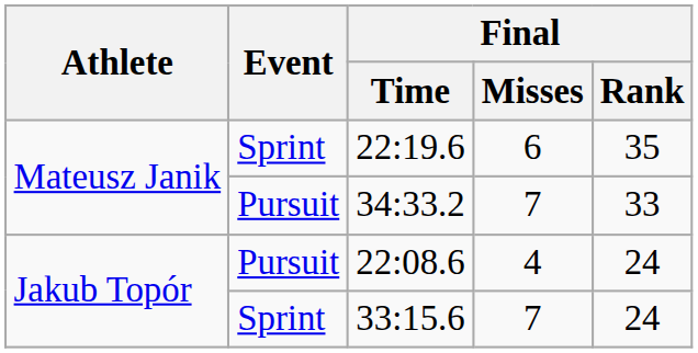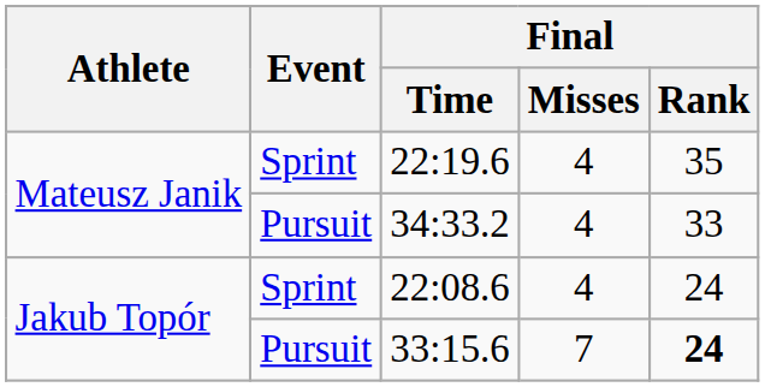 <table class="wikitable">
 <tr>
 <th rowspan="2">Athlete</th>
 <th rowspan="2">Event</th>
 <th colspan="3">Final</th>
 </tr>
 <tr>
 <th>Time</th>
 <th>Misses</th>
 <th>Rank</th>
 </tr>
 <tr>
 <td rowspan="2"><a href='#'>Mateusz Janik</a></td>
 <td><a href='#'>Sprint</a></td>
 <td align="center">22:19.6</td>
-<td align="center">6</td>
+<td align="center">4</td>
 <td align="center">35</td>
 </tr>
 <tr>
 <td><a href='#'>Pursuit</a></td>
 <td align="center">34:33.2</td>
-<td align="center">7</td>
+<td align="center">4</td>
 <td align="center">33</td>
 </tr>
 <tr>
 <td rowspan="2"><a href='#'>Jakub Topór</a></td>
-<td><a href='#'>Pursuit</a></td>
+<td><a href='#'>Sprint</a></td>
 <td align="center">22:08.6</td>
 <td align="center">4</td>
 <td align="center">24</td>
 </tr>
 <tr>
-<td><a href='#'>Sprint</a></td>
+<td><a href='#'>Pursuit</a></td>
 <td align="center">33:15.6</td>
 <td align="center">7</td>
-<td align="center">24</td>
+<td align="center"><strong>24</strong></td>
 </tr>
 </table>
